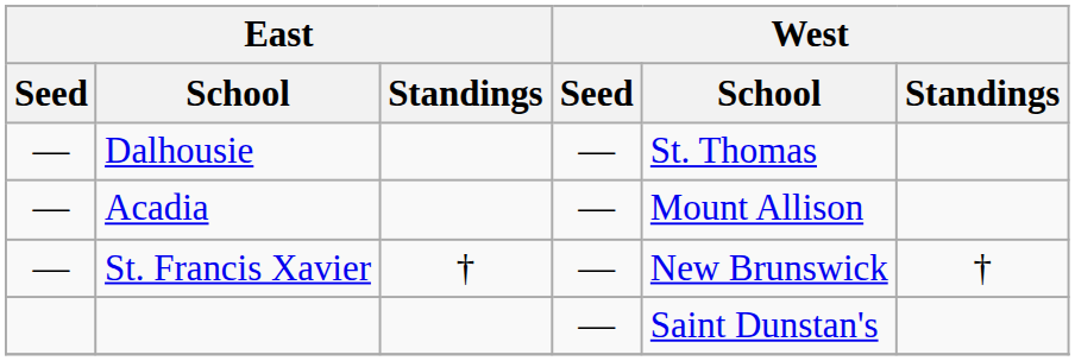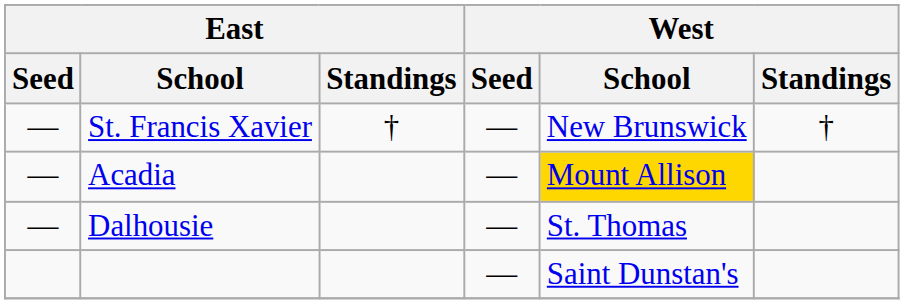 <table class="wikitable">
 <tr>
 <th colspan=3>East</th>
 <th colspan=3>West</th>
 </tr>
 <tr>
 <th>Seed</th>
 <th>School</th>
 <th>Standings</th>
 <th>Seed</th>
 <th>School</th>
 <th>Standings</th>
 </tr>
 <tr>
 <td align=center>—</td>
-<td><a href='#'>Dalhousie</a></td>
-<td></td>
+<td><a href='#'>St. Francis Xavier</a></td>
+<td align=center>†</td>
 <td align=center>—</td>
-<td><a href='#'>St. Thomas</a></td>
-<td></td>
+<td><a href='#'>New Brunswick</a></td>
+<td align=center>†</td>
 </tr>
 <tr>
 <td align=center>—</td>
 <td><a href='#'>Acadia</a></td>
 <td></td>
 <td align=center>—</td>
-<td><a href='#'>Mount Allison</a></td>
+<td style="background: gold;"><a href='#'>Mount Allison</a></td>
 <td></td>
 </tr>
 <tr>
 <td align=center>—</td>
-<td><a href='#'>St. Francis Xavier</a></td>
-<td align=center>†</td>
+<td><a href='#'>Dalhousie</a></td>
+<td></td>
 <td align=center>—</td>
-<td><a href='#'>New Brunswick</a></td>
-<td align=center>†</td>
+<td><a href='#'>St. Thomas</a></td>
+<td></td>
 </tr>
 <tr>
 <td></td>
 <td></td>
 <td></td>
 <td align=center>—</td>
 <td><a href='#'>Saint Dunstan's</a></td>
 <td></td>
 </tr>
 <tr>
 </tr>
 </table>
